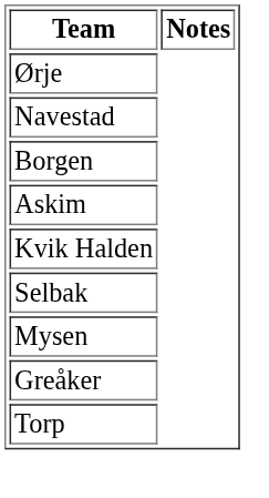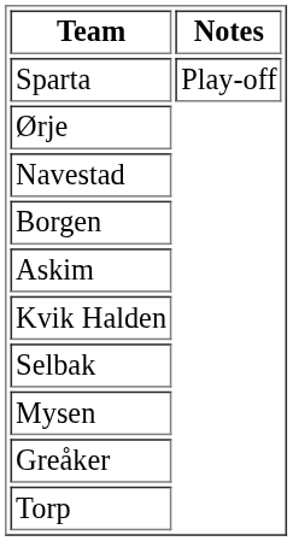 <table border="1" cellpadding="2">
 <tr>
 <th>Team</th>
 <th>Notes</th>
+</tr>
+<tr>
+<td>Sparta</td>
+<td>Play-off</td>
 </tr>
 <tr>
 <td>Ørje</td>
 </tr>
 <tr>
 <td>Navestad</td>
 </tr>
 <tr>
 <td>Borgen</td>
 </tr>
 <tr>
 <td>Askim</td>
 </tr>
 <tr>
 <td>Kvik Halden</td>
 </tr>
 <tr>
 <td>Selbak</td>
 </tr>
 <tr>
 <td>Mysen</td>
 </tr>
 <tr>
 <td>Greåker</td>
 </tr>
 <tr>
 <td>Torp</td>
 </tr>
 </table>
